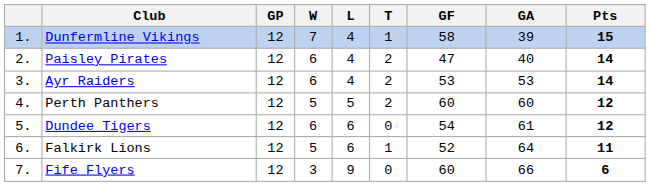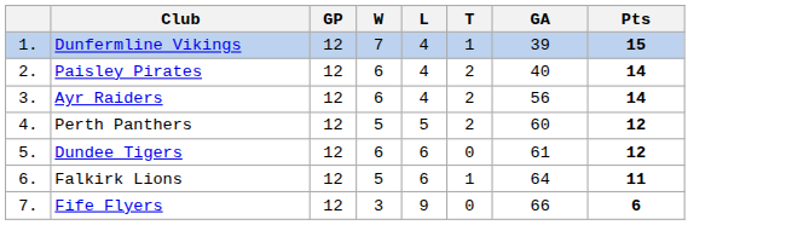 <table class="wikitable">
 <tr>
 <th width="30"></th>
 <th width="200">Club</th>
 <th width="30">GP</th>
 <th width="30">W</th>
 <th width="30">L</th>
 <th width="30">T</th>
-<th width="70">GF</th>
 <th width="70">GA</th>
 <th width="70">Pts</th>
 </tr>
 <tr bgcolor="#BCD2EE" align="center">
 <td>1.</td>
 <td align="left"><a href='#'>Dunfermline Vikings</a></td>
 <td>12</td>
 <td>7</td>
 <td>4</td>
 <td>1</td>
-<td>58</td>
 <td>39</td>
 <td><strong>15</strong></td>
 </tr>
 <tr bgcolor="#FFFFFF" align="center">
 <td>2.</td>
 <td align="left"><a href='#'>Paisley Pirates</a></td>
 <td>12</td>
 <td>6</td>
 <td>4</td>
 <td>2</td>
-<td>47</td>
 <td>40</td>
 <td><strong>14</strong></td>
 </tr>
 <tr bgcolor="#FFFFFF" align="center">
 <td>3.</td>
 <td align="left"><a href='#'>Ayr Raiders</a></td>
 <td>12</td>
 <td>6</td>
 <td>4</td>
 <td>2</td>
-<td>53</td>
-<td>53</td>
+<td>56</td>
 <td><strong>14</strong></td>
 </tr>
 <tr bgcolor="#FFFFFF" align="center">
 <td>4.</td>
 <td align="left">Perth Panthers</td>
 <td>12</td>
 <td>5</td>
 <td>5</td>
 <td>2</td>
 <td>60</td>
-<td>60</td>
 <td><strong>12</strong></td>
 </tr>
 <tr bgcolor="#FFFFFF" align="center">
 <td>5.</td>
 <td align="left"><a href='#'>Dundee Tigers</a></td>
 <td>12</td>
 <td>6</td>
 <td>6</td>
 <td>0</td>
-<td>54</td>
 <td>61</td>
 <td><strong>12</strong></td>
 </tr>
 <tr bgcolor="#FFFFFF" align="center">
 <td>6.</td>
 <td align="left">Falkirk Lions</td>
 <td>12</td>
 <td>5</td>
 <td>6</td>
 <td>1</td>
-<td>52</td>
 <td>64</td>
 <td><strong>11</strong></td>
 </tr>
 <tr bgcolor="#FFFFFF" align="center">
 <td>7.</td>
 <td align="left"><a href='#'>Fife Flyers</a></td>
 <td>12</td>
 <td>3</td>
 <td>9</td>
 <td>0</td>
-<td>60</td>
 <td>66</td>
 <td><strong>6</strong></td>
 </tr>
 </table>
